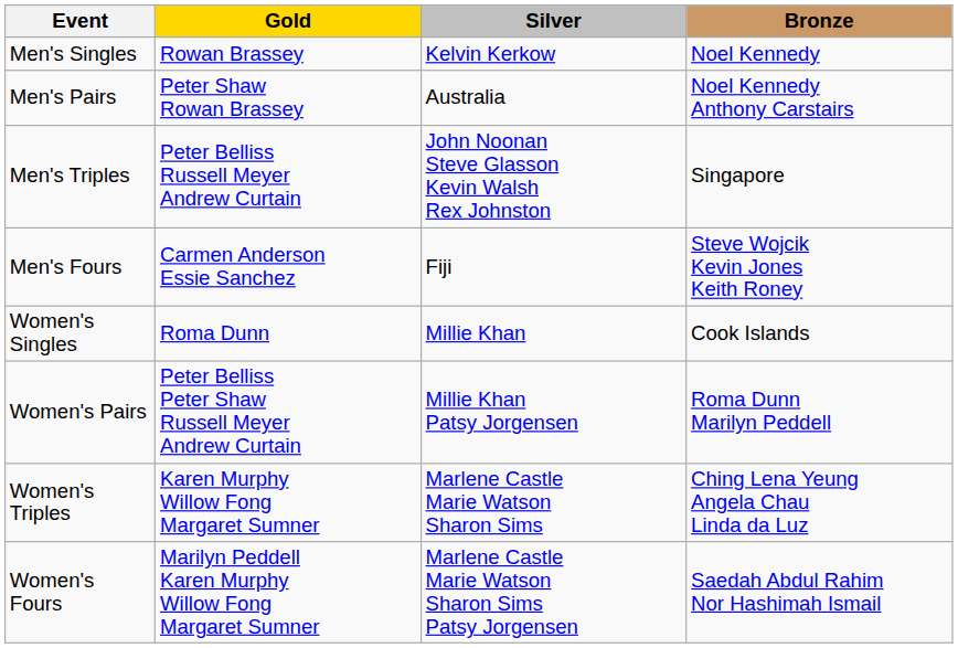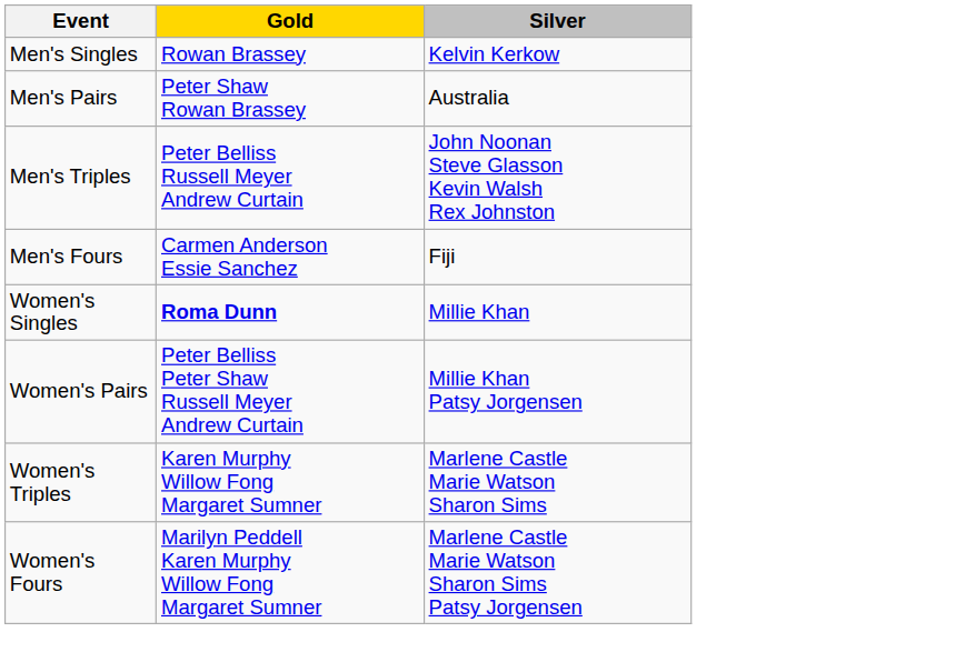 <table class="wikitable" style="font-size: 100%">
 <tr>
 <th width=110>Event</th>
 <th width=200 style="background-color: gold;">Gold</th>
 <th width=200 style="background-color: silver;">Silver</th>
-<th width=200 style="background-color: #cc9966;">Bronze</th>
 </tr>
 <tr>
 <td>Men's Singles</td>
 <td> <a href='#'>Rowan Brassey</a></td>
 <td> <a href='#'>Kelvin Kerkow</a></td>
-<td> <a href='#'>Noel Kennedy</a></td>
 </tr>
 <tr>
 <td>Men's Pairs</td>
 <td> <a href='#'>Peter Shaw</a><br><a href='#'>Rowan Brassey</a></td>
 <td> Australia</td>
-<td> <a href='#'>Noel Kennedy</a><br><a href='#'>Anthony Carstairs</a></td>
 </tr>
 <tr>
 <td>Men's Triples</td>
 <td> <a href='#'>Peter Belliss</a><br><a href='#'>Russell Meyer</a><br><a href='#'>Andrew Curtain</a></td>
 <td> <a href='#'>John Noonan</a><br><a href='#'>Steve Glasson</a><br><a href='#'>Kevin Walsh</a><br><a href='#'>Rex Johnston</a></td>
-<td> Singapore</td>
 </tr>
 <tr>
 <td>Men's Fours</td>
 <td> <a href='#'>Carmen Anderson</a><br><a href='#'>Essie Sanchez</a></td>
 <td> Fiji</td>
-<td> <a href='#'>Steve Wojcik</a><br><a href='#'>Kevin Jones</a><br><a href='#'>Keith Roney</a><br></td>
 </tr>
 <tr>
 <td>Women's Singles</td>
-<td> <a href='#'>Roma Dunn</a></td>
+<td><strong> <a href='#'>Roma Dunn</a></strong></td>
 <td> <a href='#'>Millie Khan</a></td>
-<td> Cook Islands</td>
 </tr>
 <tr>
 <td>Women's Pairs</td>
 <td> <a href='#'>Peter Belliss</a> <br><a href='#'>Peter Shaw</a><br><a href='#'>Russell Meyer</a><br><a href='#'>Andrew Curtain</a></td>
 <td> <a href='#'>Millie Khan</a><br><a href='#'>Patsy Jorgensen</a></td>
-<td> <a href='#'>Roma Dunn</a><br><a href='#'>Marilyn Peddell</a></td>
 </tr>
 <tr>
 <td>Women's Triples</td>
 <td> <a href='#'>Karen Murphy</a><br><a href='#'>Willow Fong</a><br><a href='#'>Margaret Sumner</a></td>
 <td> <a href='#'>Marlene Castle</a><br><a href='#'>Marie Watson</a><br><a href='#'>Sharon Sims</a></td>
-<td> <a href='#'>Ching Lena Yeung</a><br><a href='#'>Angela Chau</a><br><a href='#'>Linda da Luz</a></td>
 </tr>
 <tr>
 <td>Women's Fours</td>
 <td> <a href='#'>Marilyn Peddell</a><br><a href='#'>Karen Murphy</a><br><a href='#'>Willow Fong</a><br><a href='#'>Margaret Sumner</a></td>
 <td> <a href='#'>Marlene Castle</a><br><a href='#'>Marie Watson</a><br><a href='#'>Sharon Sims</a><br><a href='#'>Patsy Jorgensen</a></td>
-<td> <a href='#'>Saedah Abdul Rahim</a><br><a href='#'>Nor Hashimah Ismail</a></td>
 </tr>
 </table>
